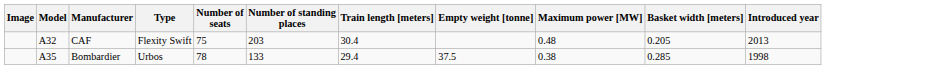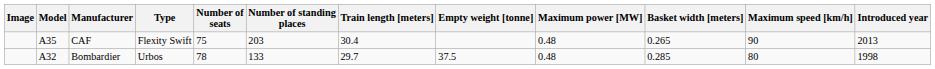 <table class="wikitable">
 <tr>
 <th>Image</th>
 <th>Model</th>
 <th>Manufacturer</th>
 <th>Type</th>
 <th>Number of<br>seats</th>
 <th>Number of standing<br>places</th>
 <th>Train length [meters]</th>
 <th>Empty weight [tonne]</th>
 <th>Maximum power [MW]</th>
 <th>Basket width [meters]</th>
+<th>Maximum speed [km/h]</th>
 <th>Introduced year</th>
 </tr>
 <tr>
 <td></td>
-<td>A32</td>
+<td>A35</td>
 <td>CAF</td>
 <td>Flexity Swift</td>
 <td>75</td>
 <td>203</td>
 <td>30.4</td>
 <td></td>
 <td>0.48</td>
-<td>0.205</td>
+<td>0.265</td>
+<td>90</td>
 <td>2013</td>
 </tr>
 <tr>
 <td></td>
-<td>A35</td>
+<td>A32</td>
 <td>Bombardier</td>
 <td>Urbos</td>
 <td>78</td>
 <td>133</td>
-<td>29.4</td>
+<td>29.7</td>
 <td>37.5</td>
-<td>0.38</td>
+<td>0.48</td>
 <td>0.285</td>
+<td>80</td>
 <td>1998</td>
 </tr>
 </table>
